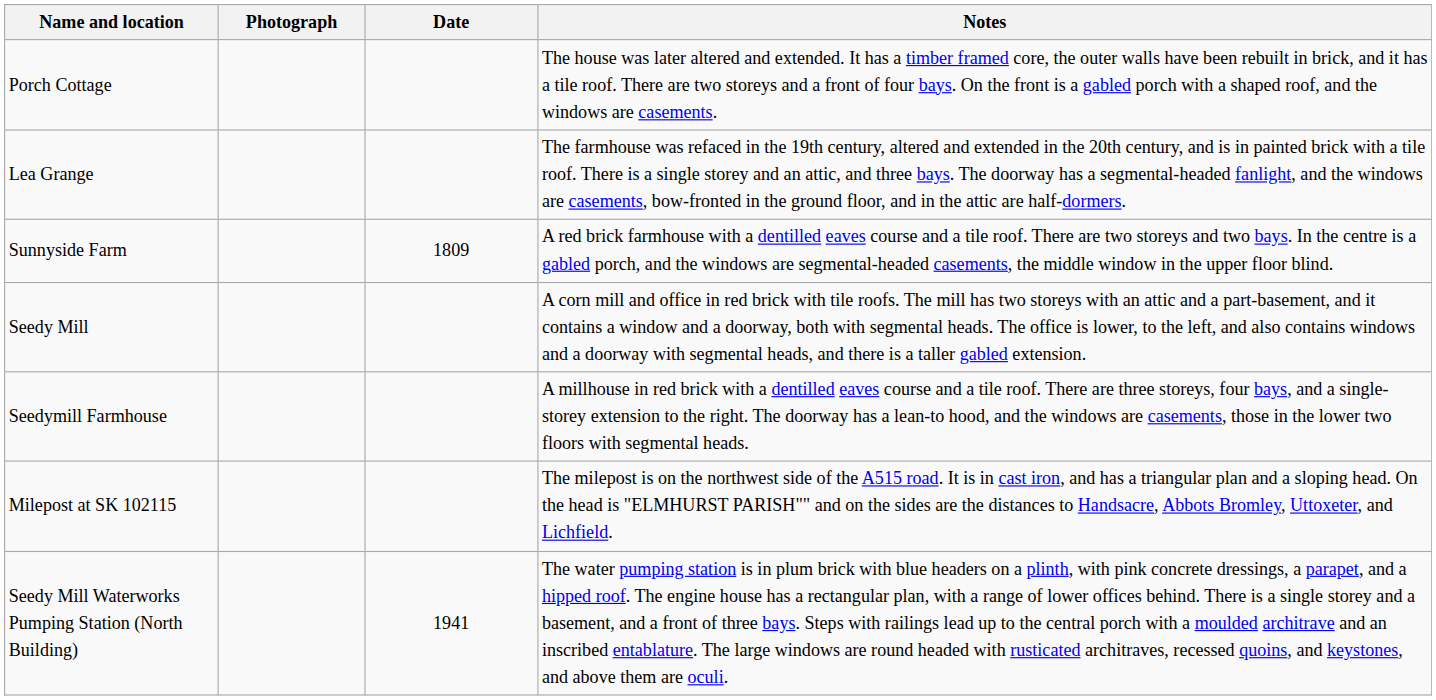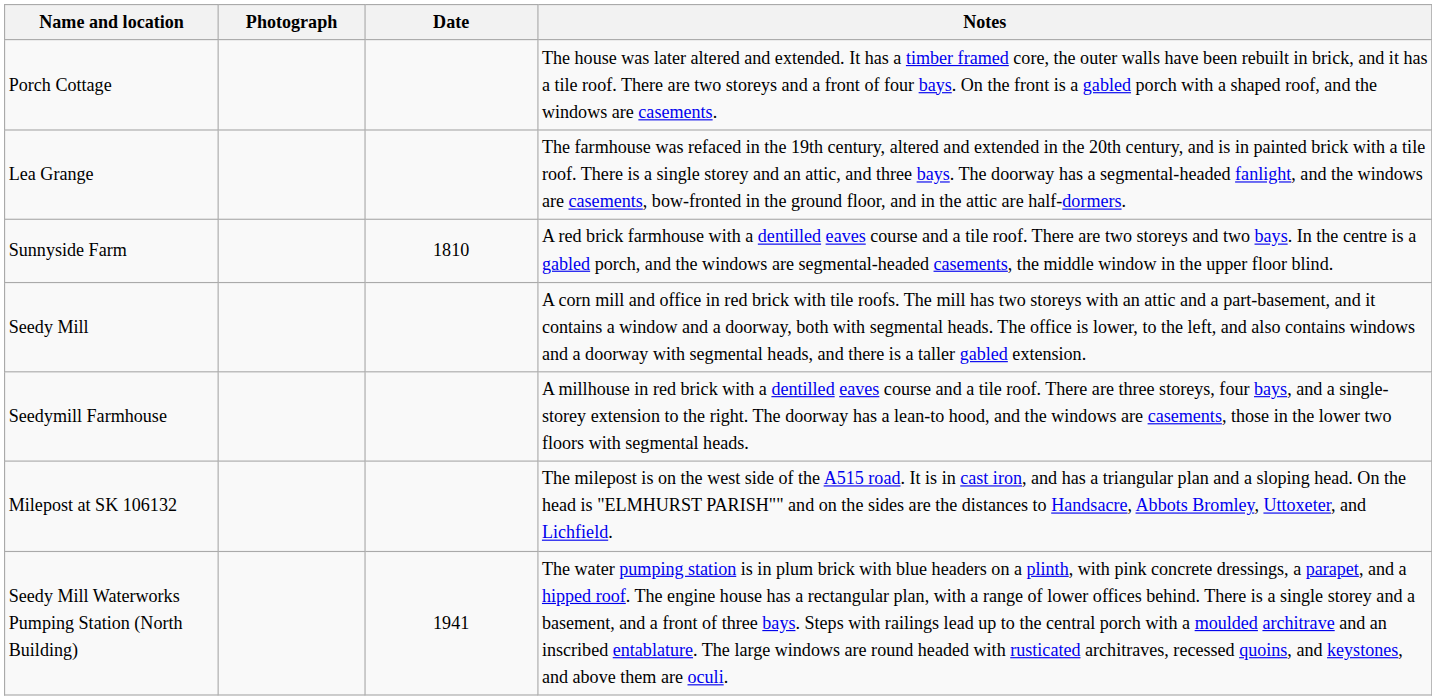 <table class="wikitable sortable plainrowheaders" style="width:100%;border:0px;text-align:left;line-height:150%;">
 <tr>
 <th scope="col"  style="width:150px">Name and location</th>
 <th scope="col"  style="width:100px" class="unsortable">Photograph</th>
 <th scope="col"  style="width:120px">Date</th>
 <th scope="col"  style="width:650px" class="unsortable">Notes</th>
 </tr>
 <tr>
 <td>Porch Cottage<br><small></small></td>
 <td></td>
 <td align="center"></td>
 <td>The house was later altered and extended.  It has a <a href='#'>timber framed</a> core, the outer walls have been rebuilt in brick, and it has a tile roof.  There are two storeys and a front of four <a href='#'>bays</a>.  On the front is a <a href='#'>gabled</a> porch with a shaped roof, and the windows are <a href='#'>casements</a>.</td>
 </tr>
 <tr>
 <td>Lea Grange<br><small></small></td>
 <td></td>
 <td align="center"></td>
 <td>The farmhouse was refaced in the 19th century, altered and extended in the 20th century, and is in painted brick with a tile roof.  There is a single storey and an attic, and three <a href='#'>bays</a>.  The doorway has a segmental-headed <a href='#'>fanlight</a>, and the windows are <a href='#'>casements</a>, bow-fronted in the ground floor, and in the attic are half-<a href='#'>dormers</a>.</td>
 </tr>
 <tr>
 <td>Sunnyside Farm<br><small></small></td>
 <td></td>
-<td align="center">1809</td>
+<td align="center">1810</td>
 <td>A red brick farmhouse with a <a href='#'>dentilled</a> <a href='#'>eaves</a> course and a tile roof.  There are two storeys and two <a href='#'>bays</a>.  In the centre is a <a href='#'>gabled</a> porch, and the windows are segmental-headed <a href='#'>casements</a>, the middle window in the upper floor blind.</td>
 </tr>
 <tr>
 <td>Seedy Mill<br><small></small></td>
 <td></td>
 <td align="center"></td>
 <td>A corn mill and office in red brick with tile roofs.  The mill has two storeys with an attic and a part-basement, and it contains a window and a doorway, both with segmental heads.  The office is lower, to the left, and also contains windows and a doorway with segmental heads, and there is a taller <a href='#'>gabled</a> extension.</td>
 </tr>
 <tr>
 <td>Seedymill Farmhouse<br><small></small></td>
 <td></td>
 <td align="center"></td>
 <td>A millhouse in red brick with a <a href='#'>dentilled</a> <a href='#'>eaves</a> course and a tile roof.  There are three storeys, four <a href='#'>bays</a>, and a single-storey extension to the right.  The doorway has a lean-to hood, and the windows are <a href='#'>casements</a>, those in the lower two floors with segmental heads.</td>
 </tr>
 <tr>
-<td>Milepost at SK 102115<br><small></small></td>
+<td>Milepost at SK 106132<br><small></small></td>
 <td></td>
 <td align="center"></td>
-<td>The milepost is on the northwest side of the <a href='#'>A515 road</a>. It is in <a href='#'>cast iron</a>, and has a triangular plan and a sloping head.  On the head is "ELMHURST PARISH"" and on the sides are the distances to <a href='#'>Handsacre</a>, <a href='#'>Abbots Bromley</a>, <a href='#'>Uttoxeter</a>, and <a href='#'>Lichfield</a>.</td>
+<td>The milepost is on the west side of the <a href='#'>A515 road</a>.  It is in <a href='#'>cast iron</a>, and has a triangular plan and a sloping head.  On the head is "ELMHURST PARISH"" and on the sides are the distances to <a href='#'>Handsacre</a>, <a href='#'>Abbots Bromley</a>, <a href='#'>Uttoxeter</a>, and <a href='#'>Lichfield</a>.</td>
 </tr>
 <tr>
 <td>Seedy Mill Waterworks Pumping Station (North Building)<br><small></small></td>
 <td></td>
 <td align="center">1941</td>
 <td>The water <a href='#'>pumping station</a> is in plum brick with blue headers on a <a href='#'>plinth</a>, with pink concrete dressings, a <a href='#'>parapet</a>, and a <a href='#'>hipped roof</a>.  The engine house has a rectangular plan, with a range of lower offices behind.  There is a single storey and a basement, and a front of three <a href='#'>bays</a>.  Steps with railings lead up to the central porch with a <a href='#'>moulded</a> <a href='#'>architrave</a> and an inscribed <a href='#'>entablature</a>.  The large windows are round headed with <a href='#'>rusticated</a> architraves, recessed <a href='#'>quoins</a>, and  <a href='#'>keystones</a>, and above them are <a href='#'>oculi</a>.</td>
 </tr>
 <tr>
 </tr>
 </table>
